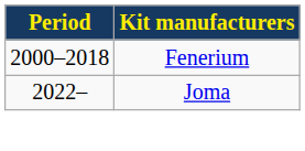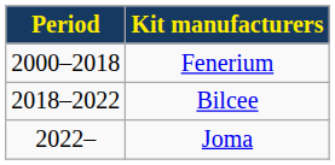 <table class="wikitable" style="text-align: center">
 <tr>
 <th style="color:#FFED00; background:#163962;">Period</th>
 <th style="color:#FFED00; background:#163962;">Kit manufacturers</th>
 </tr>
 <tr>
 <td>2000–2018</td>
 <td><a href='#'>Fenerium</a></td>
 </tr>
 <tr>
+<td>2018–2022</td>
+<td><a href='#'>Bilcee</a></td>
+</tr>
+<tr>
 <td>2022–</td>
 <td><a href='#'>Joma</a></td>
 </tr>
 </table>
